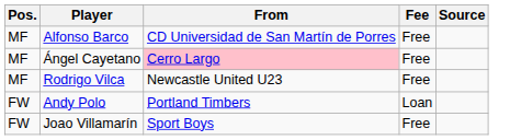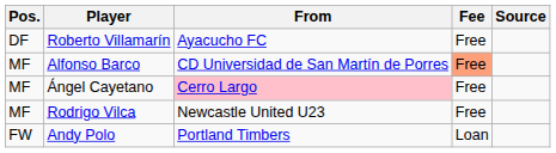 <table class="wikitable">
 <tr>
 <th>Pos.</th>
 <th>Player</th>
 <th>From</th>
 <th>Fee</th>
 <th>Source</th>
 </tr>
 <tr>
+<td>DF</td>
+<td><a href='#'>Roberto Villamarín</a></td>
+<td><a href='#'>Ayacucho FC</a></td>
+<td>Free</td>
+<td></td>
+</tr>
+<tr>
 <td>MF</td>
 <td><a href='#'>Alfonso Barco</a></td>
 <td><a href='#'>CD Universidad de San Martín de Porres</a></td>
-<td>Free</td>
+<td style="background: lightsalmon;">Free</td>
 <td></td>
 </tr>
 <tr>
 <td>MF</td>
 <td>Ángel Cayetano</td>
 <td style="background: pink;"><a href='#'>Cerro Largo</a></td>
 <td>Free</td>
 <td></td>
 </tr>
 <tr>
 <td>MF</td>
 <td><a href='#'>Rodrigo Vilca</a></td>
 <td>Newcastle United U23</td>
 <td>Free</td>
 <td></td>
 </tr>
 <tr>
 <td>FW</td>
 <td><a href='#'>Andy Polo</a></td>
 <td><a href='#'>Portland Timbers</a></td>
 <td>Loan</td>
 <td></td>
 </tr>
-<tr>
-<td>FW</td>
-<td>Joao Villamarín</td>
-<td><a href='#'>Sport Boys</a></td>
-<td>Free</td>
-<td></td>
-</tr>
 </table>
